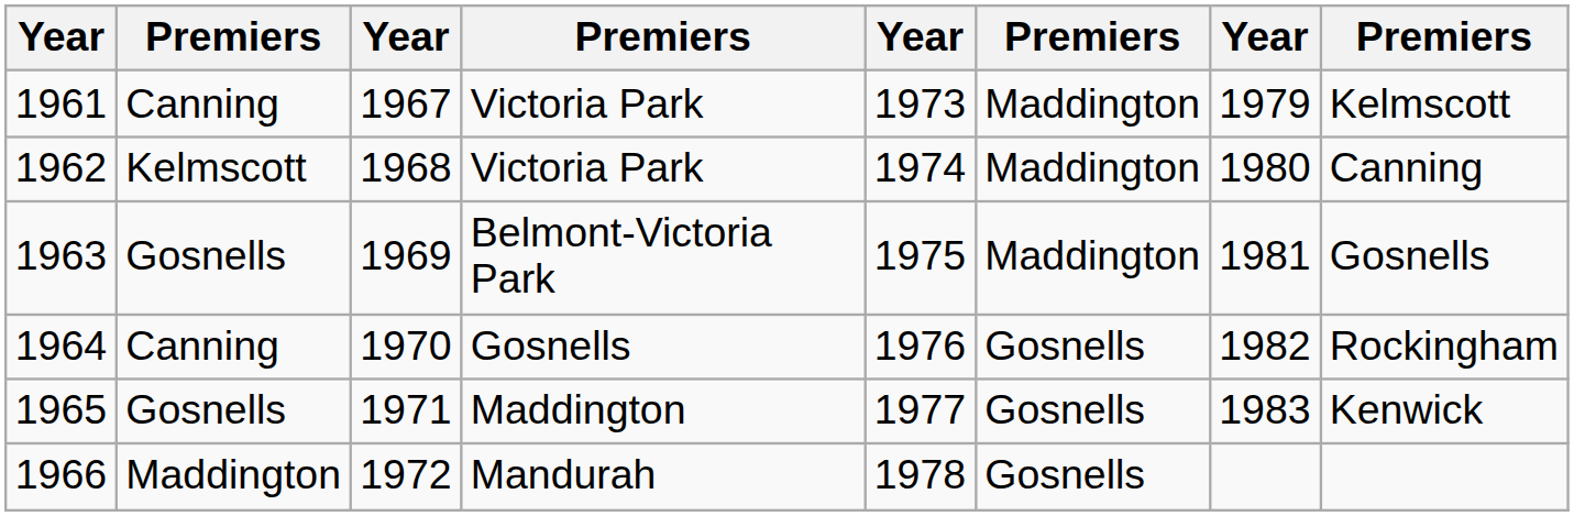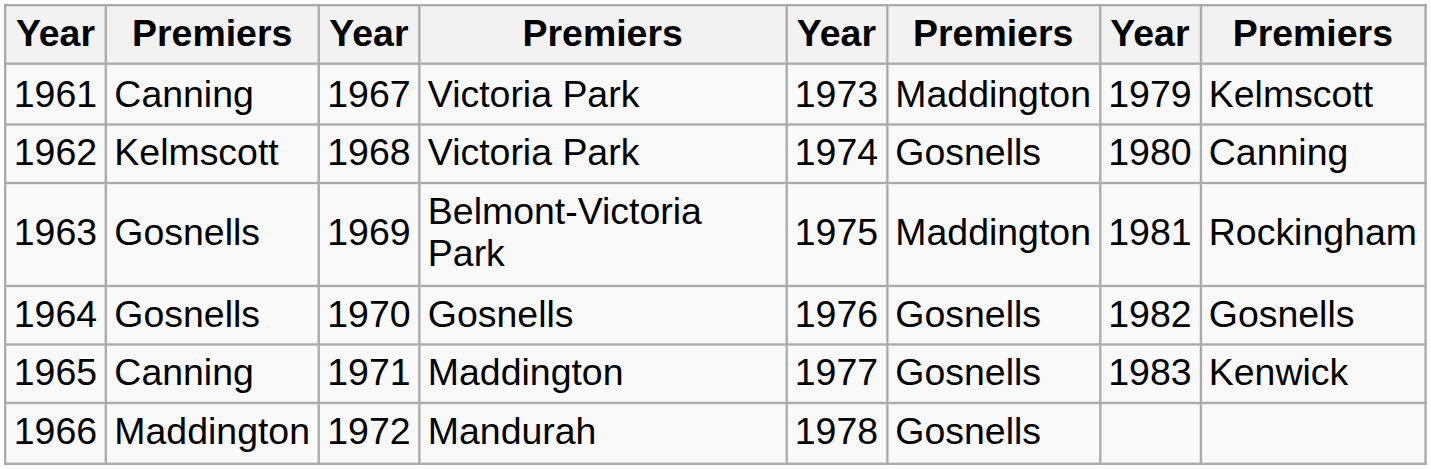 <table class="wikitable">
 <tr>
 <th>Year</th>
 <th>Premiers</th>
 <th>Year</th>
 <th>Premiers</th>
 <th>Year</th>
 <th>Premiers</th>
 <th>Year</th>
 <th>Premiers</th>
 </tr>
 <tr>
 <td>1961</td>
 <td>Canning</td>
 <td>1967</td>
 <td>Victoria Park</td>
 <td>1973</td>
 <td>Maddington</td>
 <td>1979</td>
 <td>Kelmscott</td>
 </tr>
 <tr>
 <td>1962</td>
 <td>Kelmscott</td>
 <td>1968</td>
 <td>Victoria Park</td>
 <td>1974</td>
-<td>Maddington</td>
+<td>Gosnells</td>
 <td>1980</td>
 <td>Canning</td>
 </tr>
 <tr>
 <td>1963</td>
 <td>Gosnells</td>
 <td>1969</td>
 <td>Belmont-Victoria Park</td>
 <td>1975</td>
 <td>Maddington</td>
 <td>1981</td>
-<td>Gosnells</td>
+<td>Rockingham</td>
 </tr>
 <tr>
 <td>1964</td>
-<td>Canning</td>
+<td>Gosnells</td>
 <td>1970</td>
 <td>Gosnells</td>
 <td>1976</td>
 <td>Gosnells</td>
 <td>1982</td>
-<td>Rockingham</td>
+<td>Gosnells</td>
 </tr>
 <tr>
 <td>1965</td>
-<td>Gosnells</td>
+<td>Canning</td>
 <td>1971</td>
 <td>Maddington</td>
 <td>1977</td>
 <td>Gosnells</td>
 <td>1983</td>
 <td>Kenwick</td>
 </tr>
 <tr>
 <td>1966</td>
 <td>Maddington</td>
 <td>1972</td>
 <td>Mandurah</td>
 <td>1978</td>
 <td>Gosnells</td>
 <td></td>
 <td></td>
 </tr>
 </table>
